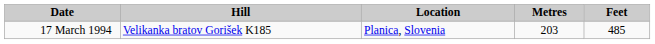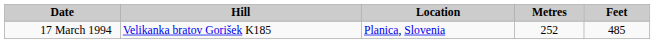 <table class="wikitable sortable" style="text-align:left; line-height:16px; width:70%;">
 <tr>
 <th style="background-color: #ccc;" width="85">Date</th>
 <th style="background-color: #ccc;" width="185">Hill</th>
 <th style="background-color: #ccc;" width="115">Location</th>
 <th style="background-color: #ccc;" width="45">Metres</th>
 <th style="background-color: #ccc;" width="45">Feet</th>
 </tr>
 <tr>
 <td align=right>17 March 1994  </td>
 <td><a href='#'>Velikanka bratov Gorišek</a> K185</td>
 <td><a href='#'>Planica</a>, <a href='#'>Slovenia</a></td>
-<td align=center>203</td>
+<td align=center>252</td>
 <td align=center>485</td>
 </tr>
 </table>
